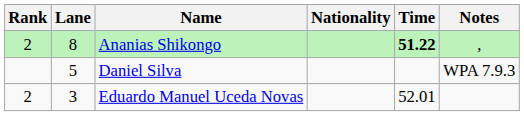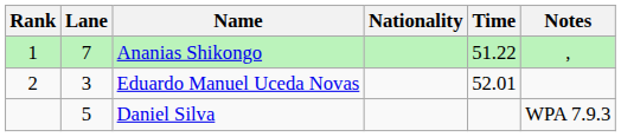 <table class="wikitable sortable" style="text-align:center">
 <tr>
 <th>Rank</th>
 <th>Lane</th>
 <th>Name</th>
 <th>Nationality</th>
 <th>Time</th>
 <th>Notes</th>
 </tr>
 <tr bgcolor=bbf3bb>
-<td>2</td>
-<td>8</td>
+<td>1</td>
+<td>7</td>
 <td align="left"><a href='#'>Ananias Shikongo</a></td>
 <td align="left"></td>
-<td><strong>51.22</strong></td>
+<td>51.22</td>
 <td>, </td>
+</tr>
+<tr>
+<td>2</td>
+<td>3</td>
+<td align="left"><a href='#'>Eduardo Manuel Uceda Novas</a></td>
+<td align="left"></td>
+<td>52.01</td>
+<td></td>
 </tr>
 <tr>
 <td></td>
 <td>5</td>
 <td align="left"><a href='#'>Daniel Silva</a></td>
 <td align="left"></td>
 <td></td>
 <td>WPA 7.9.3</td>
 </tr>
-<tr>
-<td>2</td>
-<td>3</td>
-<td align="left"><a href='#'>Eduardo Manuel Uceda Novas</a></td>
-<td align="left"></td>
-<td>52.01</td>
-<td></td>
-</tr>
 </table>
